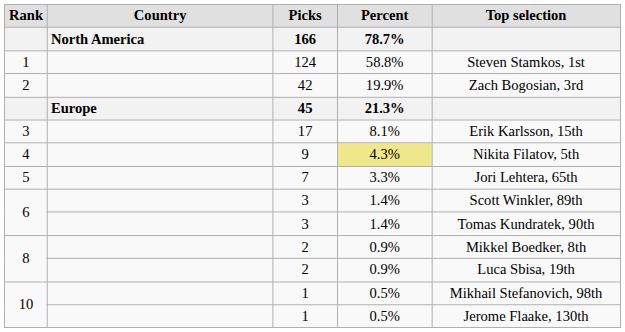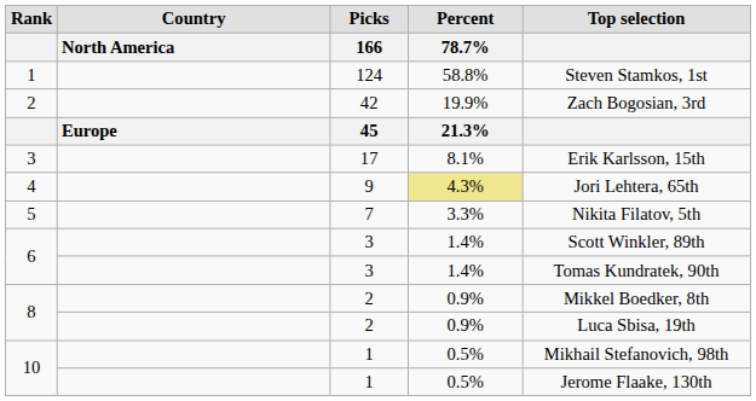 <table class="wikitable" style="text-align: center">
 <tr>
 <th style="background:#e0e0e0; width:2.5em;">Rank</th>
 <th style="background:#e0e0e0; width:15em;">Country</th>
 <th style="background:#e0e0e0; width:4em;">Picks</th>
 <th style="background:#e0e0e0; width:6em;">Percent</th>
 <th style="background:#e0e0e0; width:12.5em;">Top selection</th>
 </tr>
 <tr>
 <th></th>
 <th style="text-align:left;">North America</th>
 <th>166</th>
 <th>78.7%</th>
 <th></th>
 </tr>
 <tr>
 <td>1</td>
 <td style="text-align:left;"></td>
 <td>124</td>
 <td>58.8%</td>
 <td>Steven Stamkos, 1st</td>
 </tr>
 <tr>
 <td>2</td>
 <td style="text-align:left;"></td>
 <td>42</td>
 <td>19.9%</td>
 <td>Zach Bogosian, 3rd</td>
 </tr>
 <tr>
 <th></th>
 <th style="text-align:left;">Europe</th>
 <th>45</th>
 <th>21.3%</th>
 <th></th>
 </tr>
 <tr>
 <td>3</td>
 <td style="text-align:left;"></td>
 <td>17</td>
 <td>8.1%</td>
 <td>Erik Karlsson, 15th</td>
 </tr>
 <tr>
 <td>4</td>
 <td style="text-align:left;"></td>
 <td>9</td>
 <td style="background: khaki;">4.3%</td>
-<td>Nikita Filatov, 5th</td>
+<td>Jori Lehtera, 65th</td>
 </tr>
 <tr>
 <td>5</td>
 <td style="text-align:left;"></td>
 <td>7</td>
 <td>3.3%</td>
-<td>Jori Lehtera, 65th</td>
+<td>Nikita Filatov, 5th</td>
 </tr>
 <tr>
 <td rowspan=2>6</td>
 <td style="text-align:left;"></td>
 <td>3</td>
 <td>1.4%</td>
 <td>Scott Winkler, 89th</td>
 </tr>
 <tr>
 <td style="text-align:left;"></td>
 <td>3</td>
 <td>1.4%</td>
 <td>Tomas Kundratek, 90th</td>
 </tr>
 <tr>
 <td rowspan=2>8</td>
 <td style="text-align:left;"></td>
 <td>2</td>
 <td>0.9%</td>
 <td>Mikkel Boedker, 8th</td>
 </tr>
 <tr>
 <td style="text-align:left;"></td>
 <td>2</td>
 <td>0.9%</td>
 <td>Luca Sbisa, 19th</td>
 </tr>
 <tr>
 <td rowspan=2>10</td>
 <td style="text-align:left;"></td>
 <td>1</td>
 <td>0.5%</td>
 <td>Mikhail Stefanovich, 98th</td>
 </tr>
 <tr>
 <td style="text-align:left;"></td>
 <td>1</td>
 <td>0.5%</td>
 <td>Jerome Flaake, 130th</td>
 </tr>
 </table>
